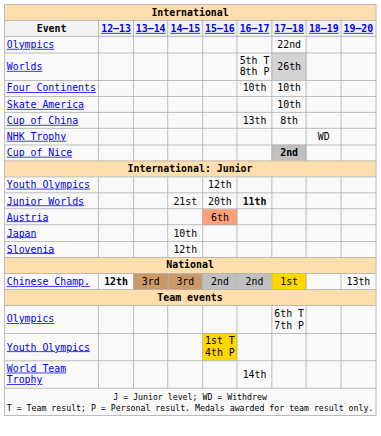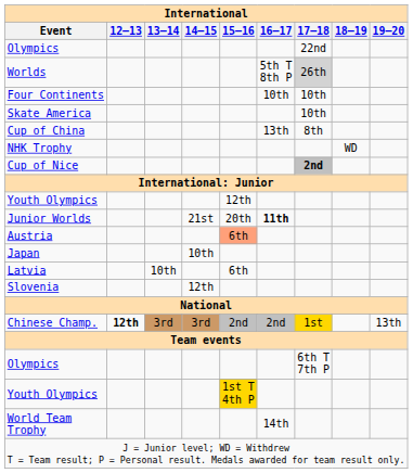 <table class="wikitable" style="text-align:center">
 <tr>
 <th style="background-color: #ffdead; " colspan=9 align=center>International</th>
 </tr>
 <tr>
 <th>Event</th>
 <th><a href='#'>12–13</a></th>
 <th><a href='#'>13–14</a></th>
 <th><a href='#'>14–15</a></th>
 <th><a href='#'>15–16</a></th>
 <th><a href='#'>16–17</a></th>
 <th><a href='#'>17–18</a></th>
 <th><a href='#'>18–19</a></th>
 <th><a href='#'>19–20</a></th>
 </tr>
 <tr>
 <td align=left><a href='#'>Olympics</a></td>
 <td></td>
 <td></td>
 <td></td>
 <td></td>
 <td></td>
 <td>22nd</td>
 <td></td>
 <td></td>
 </tr>
 <tr>
 <td align=left><a href='#'>Worlds</a></td>
 <td></td>
 <td></td>
 <td></td>
 <td></td>
 <td>5th T <br> 8th P</td>
 <td style="background: lightgrey;">26th</td>
 <td></td>
 <td></td>
 </tr>
 <tr>
 <td align=left><a href='#'>Four Continents</a></td>
 <td></td>
 <td></td>
 <td></td>
 <td></td>
 <td>10th</td>
 <td>10th</td>
 <td></td>
 <td></td>
 </tr>
 <tr>
 <td align=left> <a href='#'>Skate America</a></td>
 <td></td>
 <td></td>
 <td></td>
 <td></td>
 <td></td>
 <td>10th</td>
 <td></td>
 <td></td>
 </tr>
 <tr>
 <td align=left> <a href='#'>Cup of China</a></td>
 <td></td>
 <td></td>
 <td></td>
 <td></td>
 <td>13th</td>
 <td>8th</td>
 <td></td>
 <td></td>
 </tr>
 <tr>
 <td align=left> <a href='#'>NHK Trophy</a></td>
 <td></td>
 <td></td>
 <td></td>
 <td></td>
 <td></td>
 <td></td>
 <td>WD</td>
 <td></td>
 </tr>
 <tr>
 <td align=left><a href='#'>Cup of Nice</a></td>
 <td></td>
 <td></td>
 <td></td>
 <td></td>
 <td></td>
 <td bgcolor=silver><strong>2nd</strong></td>
 <td></td>
 <td></td>
 </tr>
 <tr>
 <th style="background-color: #ffdead; " colspan=9 align=center>International: Junior</th>
 </tr>
 <tr>
 <td align=left><a href='#'>Youth Olympics</a></td>
 <td></td>
 <td></td>
 <td></td>
 <td>12th</td>
 <td></td>
 <td></td>
 <td></td>
 <td></td>
 </tr>
 <tr>
 <td align=left><a href='#'>Junior Worlds</a></td>
 <td></td>
 <td></td>
 <td>21st</td>
 <td>20th</td>
 <td><strong>11th</strong></td>
 <td></td>
 <td></td>
 <td></td>
 </tr>
 <tr>
 <td align=left> <a href='#'>Austria</a></td>
 <td></td>
 <td></td>
 <td></td>
 <td style="background: lightsalmon;">6th</td>
 <td></td>
 <td></td>
 <td></td>
 <td></td>
 </tr>
 <tr>
 <td align=left> <a href='#'>Japan</a></td>
 <td></td>
 <td></td>
 <td>10th</td>
 <td></td>
 <td></td>
 <td></td>
 <td></td>
 <td></td>
 </tr>
 <tr>
+<td align=left> <a href='#'>Latvia</a></td>
+<td></td>
+<td>10th</td>
+<td></td>
+<td>6th</td>
+<td></td>
+<td></td>
+<td></td>
+<td></td>
+</tr>
+<tr>
 <td align=left> <a href='#'>Slovenia</a></td>
 <td></td>
 <td></td>
 <td>12th</td>
 <td></td>
 <td></td>
 <td></td>
 <td></td>
 <td></td>
 </tr>
 <tr>
 <th style="background-color: #ffdead; " colspan=9 align=center>National</th>
 </tr>
 <tr>
 <td align=left><a href='#'>Chinese Champ.</a></td>
 <td><strong>12th</strong></td>
 <td bgcolor=cc9966>3rd</td>
 <td bgcolor=cc9966>3rd</td>
 <td bgcolor=silver>2nd</td>
 <td bgcolor=silver>2nd</td>
 <td bgcolor=gold>1st</td>
 <td></td>
 <td>13th</td>
 </tr>
 <tr>
 <th style="background-color: #ffdead; " colspan=9 align=center>Team events</th>
 </tr>
 <tr>
 <td align=left><a href='#'>Olympics</a></td>
 <td></td>
 <td></td>
 <td></td>
 <td></td>
 <td></td>
 <td>6th T <br> 7th P</td>
 <td></td>
 <td></td>
 </tr>
 <tr>
 <td align=left><a href='#'>Youth Olympics</a></td>
 <td></td>
 <td></td>
 <td></td>
 <td bgcolor=gold>1st T <br>4th P</td>
 <td></td>
 <td></td>
 <td></td>
 <td></td>
 </tr>
 <tr>
 <td align=left><a href='#'>World Team<br>Trophy</a></td>
 <td></td>
 <td></td>
 <td></td>
 <td></td>
 <td>14th</td>
 <td></td>
 <td></td>
 <td></td>
 </tr>
 <tr>
 <td colspan=9 align=center><small> J = Junior level; WD = Withdrew <br> T = Team result; P = Personal result. Medals awarded for team result only. </small></td>
 </tr>
 </table>
